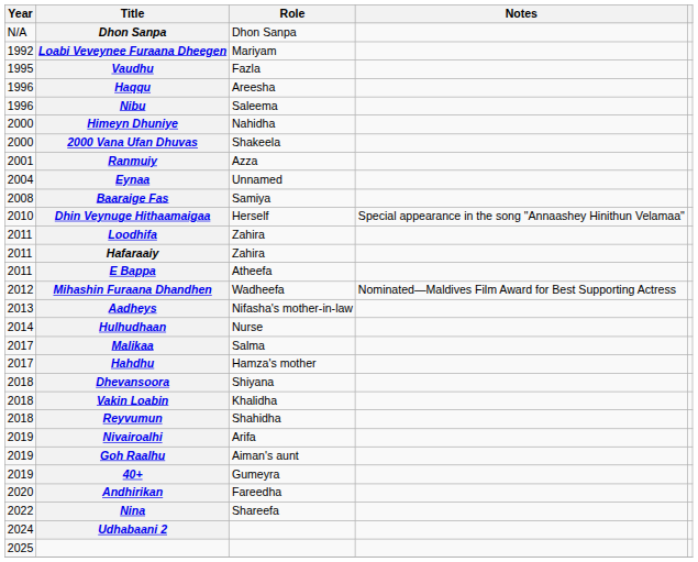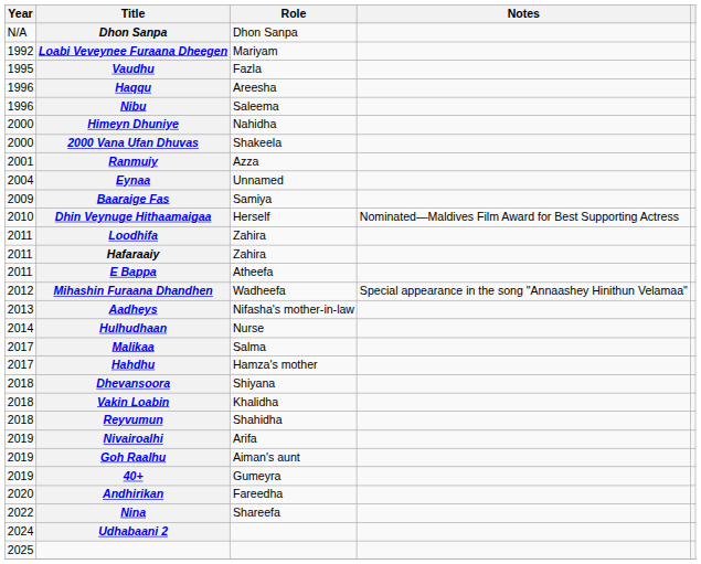 <table class="wikitable sortable plainrowheaders">
 <tr style="background:#ccc; text-align:center;">
 <th scope="col">Year</th>
 <th scope="col">Title</th>
 <th scope="col">Role</th>
 <th scope="col">Notes</th>
 <th scope="col" class="unsortable"></th>
 </tr>
 <tr>
 <td>N/A</td>
 <th scope="row"><em>Dhon Sanpa</em></th>
 <td>Dhon Sanpa</td>
 <td></td>
 <td style="text-align: center;"></td>
 </tr>
 <tr>
 <td>1992</td>
 <th scope="row"><em><a href='#'>Loabi Veveynee Furaana Dheegen</a></em></th>
 <td>Mariyam</td>
 <td></td>
 <td style="text-align: center;"></td>
 </tr>
 <tr>
 <td>1995</td>
 <th scope="row"><em><a href='#'>Vaudhu</a></em></th>
 <td>Fazla</td>
 <td></td>
 <td style="text-align: center;"></td>
 </tr>
 <tr>
 <td>1996</td>
 <th scope="row"><em><a href='#'>Haqqu</a></em></th>
 <td>Areesha</td>
 <td></td>
 <td style="text-align: center;"></td>
 </tr>
 <tr>
 <td>1996</td>
 <th scope="row"><em><a href='#'>Nibu</a></em></th>
 <td>Saleema</td>
 <td></td>
 <td style="text-align: center;"></td>
 </tr>
 <tr>
 <td>2000</td>
 <th scope="row"><em><a href='#'>Himeyn Dhuniye</a></em></th>
 <td>Nahidha</td>
 <td></td>
 <td style="text-align: center;"></td>
 </tr>
 <tr>
 <td>2000</td>
 <th scope="row"><em><a href='#'>2000 Vana Ufan Dhuvas</a></em></th>
 <td>Shakeela</td>
 <td></td>
 <td style="text-align: center;"></td>
 </tr>
 <tr>
 <td>2001</td>
 <th scope="row"><em><a href='#'>Ranmuiy</a></em></th>
 <td>Azza</td>
 <td></td>
 <td style="text-align: center;"></td>
 </tr>
 <tr>
 <td>2004</td>
 <th scope="row"><em><a href='#'>Eynaa</a></em></th>
 <td>Unnamed</td>
 <td></td>
 <td style="text-align: center;"></td>
 </tr>
 <tr>
-<td>2008</td>
+<td>2009</td>
 <th scope="row"><em><a href='#'>Baaraige Fas</a></em></th>
 <td>Samiya</td>
 <td></td>
 <td style="text-align: center;"></td>
 </tr>
 <tr>
 <td>2010</td>
 <th scope="row"><em><a href='#'>Dhin Veynuge Hithaamaigaa</a></em></th>
 <td>Herself</td>
-<td>Special appearance in the song "Annaashey Hinithun Velamaa"</td>
+<td>Nominated—Maldives Film Award for Best Supporting Actress</td>
 <td style="text-align: center;"></td>
 </tr>
 <tr>
 <td>2011</td>
 <th scope="row"><em><a href='#'>Loodhifa</a></em></th>
 <td>Zahira</td>
 <td></td>
 <td style="text-align: center;"></td>
 </tr>
 <tr>
 <td>2011</td>
 <th scope="row"><em>Hafaraaiy</em></th>
 <td>Zahira</td>
 <td></td>
 <td></td>
 </tr>
 <tr>
 <td>2011</td>
 <th scope="row"><em><a href='#'>E Bappa</a></em></th>
 <td>Atheefa</td>
 <td></td>
 <td style="text-align: center;"></td>
 </tr>
 <tr>
 <td>2012</td>
 <th scope="row"><em><a href='#'>Mihashin Furaana Dhandhen</a></em></th>
 <td>Wadheefa</td>
-<td>Nominated—Maldives Film Award for Best Supporting Actress</td>
+<td>Special appearance in the song "Annaashey Hinithun Velamaa"</td>
 <td style="text-align: center;"></td>
 </tr>
 <tr>
 <td>2013</td>
 <th scope="row"><em><a href='#'>Aadheys</a></em></th>
 <td>Nifasha's mother-in-law</td>
 <td></td>
 <td></td>
 </tr>
 <tr>
 <td>2014</td>
 <th scope="row"><em><a href='#'>Hulhudhaan</a></em></th>
 <td>Nurse</td>
 <td></td>
 <td style="text-align: center;"></td>
 </tr>
 <tr>
 <td>2017</td>
 <th scope="row"><em><a href='#'>Malikaa</a></em></th>
 <td>Salma</td>
 <td></td>
 <td style="text-align: center;"></td>
 </tr>
 <tr>
 <td>2017</td>
 <th scope="row"><em><a href='#'>Hahdhu</a></em></th>
 <td>Hamza's mother</td>
 <td></td>
 <td style="text-align: center;"></td>
 </tr>
 <tr>
 <td>2018</td>
 <th scope="row"><em><a href='#'>Dhevansoora</a></em></th>
 <td>Shiyana</td>
 <td></td>
 <td style="text-align: center;"></td>
 </tr>
 <tr>
 <td>2018</td>
 <th scope="row"><em><a href='#'>Vakin Loabin</a></em></th>
 <td>Khalidha</td>
 <td></td>
 <td style="text-align: center;"></td>
 </tr>
 <tr>
 <td>2018</td>
 <th scope="row"><em><a href='#'>Reyvumun</a></em></th>
 <td>Shahidha</td>
 <td></td>
 <td style="text-align: center;"></td>
 </tr>
 <tr>
 <td>2019</td>
 <th scope="row"><em><a href='#'>Nivairoalhi</a></em></th>
 <td>Arifa</td>
 <td></td>
 <td style="text-align: center;"></td>
 </tr>
 <tr>
 <td>2019</td>
 <th scope="row"><em><a href='#'>Goh Raalhu</a></em></th>
 <td>Aiman's aunt</td>
 <td></td>
 <td style="text-align: center;"></td>
 </tr>
 <tr>
 <td>2019</td>
 <th scope="row"><em><a href='#'>40+</a></em></th>
 <td>Gumeyra</td>
 <td></td>
 <td style="text-align: center;"></td>
 </tr>
 <tr>
 <td>2020</td>
 <th scope="row"><em><a href='#'>Andhirikan</a></em></th>
 <td>Fareedha</td>
 <td></td>
 <td style="text-align: center;"></td>
 </tr>
 <tr>
 <td>2022</td>
 <th scope="row"><em><a href='#'>Nina</a></em></th>
 <td>Shareefa</td>
 <td></td>
 <td style="text-align:center;"></td>
 </tr>
 <tr>
 <td>2024</td>
 <th scope="row"><em><a href='#'>Udhabaani 2</a></em></th>
 <td></td>
 <td></td>
 <td style="text-align:center;"></td>
 </tr>
 <tr>
 <td>2025</td>
 <td></td>
 <td></td>
 <td></td>
 <td></td>
 </tr>
 <tr>
 </tr>
 </table>
